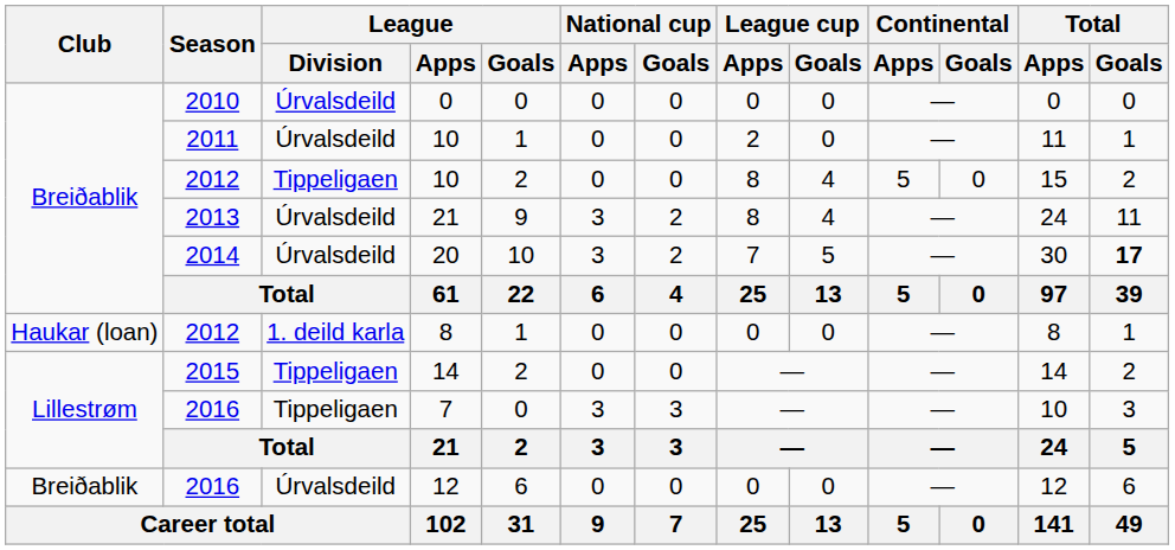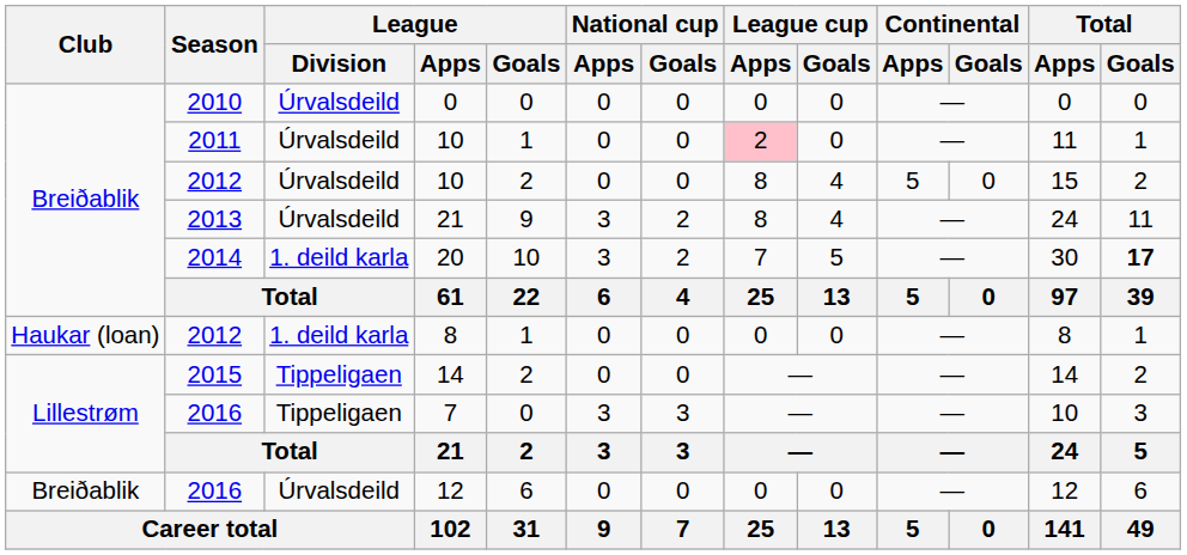 <table class="wikitable" style="text-align: center;">
 <tr>
 <th rowspan="2">Club</th>
 <th rowspan="2">Season</th>
 <th colspan="3">League</th>
 <th colspan="2">National cup</th>
 <th colspan="2">League cup</th>
 <th colspan="2">Continental</th>
 <th colspan="2">Total</th>
 </tr>
 <tr>
 <th>Division</th>
 <th>Apps</th>
 <th>Goals</th>
 <th>Apps</th>
 <th>Goals</th>
 <th>Apps</th>
 <th>Goals</th>
 <th>Apps</th>
 <th>Goals</th>
 <th>Apps</th>
 <th>Goals</th>
 </tr>
 <tr>
 <td rowspan="6"><a href='#'>Breiðablik</a></td>
 <td><a href='#'>2010</a></td>
 <td><a href='#'>Úrvalsdeild</a></td>
 <td>0</td>
 <td>0</td>
 <td>0</td>
 <td>0</td>
 <td>0</td>
 <td>0</td>
 <td colspan="2">—</td>
 <td>0</td>
 <td>0</td>
 </tr>
 <tr>
 <td><a href='#'>2011</a></td>
 <td>Úrvalsdeild</td>
 <td>10</td>
 <td>1</td>
 <td>0</td>
 <td>0</td>
-<td>2</td>
+<td style="background: pink;">2</td>
 <td>0</td>
 <td colspan="2">—</td>
 <td>11</td>
 <td>1</td>
 </tr>
 <tr>
 <td><a href='#'>2012</a></td>
-<td><a href='#'>Tippeligaen</a></td>
+<td>Úrvalsdeild</td>
 <td>10</td>
 <td>2</td>
 <td>0</td>
 <td>0</td>
 <td>8</td>
 <td>4</td>
 <td>5</td>
 <td>0</td>
 <td>15</td>
 <td>2</td>
 </tr>
 <tr>
 <td><a href='#'>2013</a></td>
 <td>Úrvalsdeild</td>
 <td>21</td>
 <td>9</td>
 <td>3</td>
 <td>2</td>
 <td>8</td>
 <td>4</td>
 <td colspan="2">—</td>
 <td>24</td>
 <td>11</td>
 </tr>
 <tr>
 <td><a href='#'>2014</a></td>
-<td>Úrvalsdeild</td>
+<td><a href='#'>1. deild karla</a></td>
 <td>20</td>
 <td>10</td>
 <td>3</td>
 <td>2</td>
 <td>7</td>
 <td>5</td>
 <td colspan="2">—</td>
 <td>30</td>
 <td><strong>17</strong></td>
 </tr>
 <tr>
 <th colspan="2">Total</th>
 <th>61</th>
 <th>22</th>
 <th>6</th>
 <th>4</th>
 <th>25</th>
 <th>13</th>
 <th>5</th>
 <th>0</th>
 <th>97</th>
 <th>39</th>
 </tr>
 <tr>
 <td><a href='#'>Haukar</a> (loan)</td>
 <td><a href='#'>2012</a></td>
 <td><a href='#'>1. deild karla</a></td>
 <td>8</td>
 <td>1</td>
 <td>0</td>
 <td>0</td>
 <td>0</td>
 <td>0</td>
 <td colspan="2">—</td>
 <td>8</td>
 <td>1</td>
 </tr>
 <tr>
 <td rowspan="3"><a href='#'>Lillestrøm</a></td>
 <td><a href='#'>2015</a></td>
 <td><a href='#'>Tippeligaen</a></td>
 <td>14</td>
 <td>2</td>
 <td>0</td>
 <td>0</td>
 <td colspan="2">—</td>
 <td colspan="2">—</td>
 <td>14</td>
 <td>2</td>
 </tr>
 <tr>
 <td><a href='#'>2016</a></td>
 <td>Tippeligaen</td>
 <td>7</td>
 <td>0</td>
 <td>3</td>
 <td>3</td>
 <td colspan="2">—</td>
 <td colspan="2">—</td>
 <td>10</td>
 <td>3</td>
 </tr>
 <tr>
 <th colspan="2">Total</th>
 <th>21</th>
 <th>2</th>
 <th>3</th>
 <th>3</th>
 <th colspan="2">—</th>
 <th colspan="2">—</th>
 <th>24</th>
 <th>5</th>
 </tr>
 <tr>
 <td>Breiðablik</td>
 <td><a href='#'>2016</a></td>
 <td>Úrvalsdeild</td>
 <td>12</td>
 <td>6</td>
 <td>0</td>
 <td>0</td>
 <td>0</td>
 <td>0</td>
 <td colspan="2">—</td>
 <td>12</td>
 <td>6</td>
 </tr>
 <tr>
 <th colspan="3">Career total</th>
 <th>102</th>
 <th>31</th>
 <th>9</th>
 <th>7</th>
 <th>25</th>
 <th>13</th>
 <th>5</th>
 <th>0</th>
 <th>141</th>
 <th>49</th>
 </tr>
 </table>
